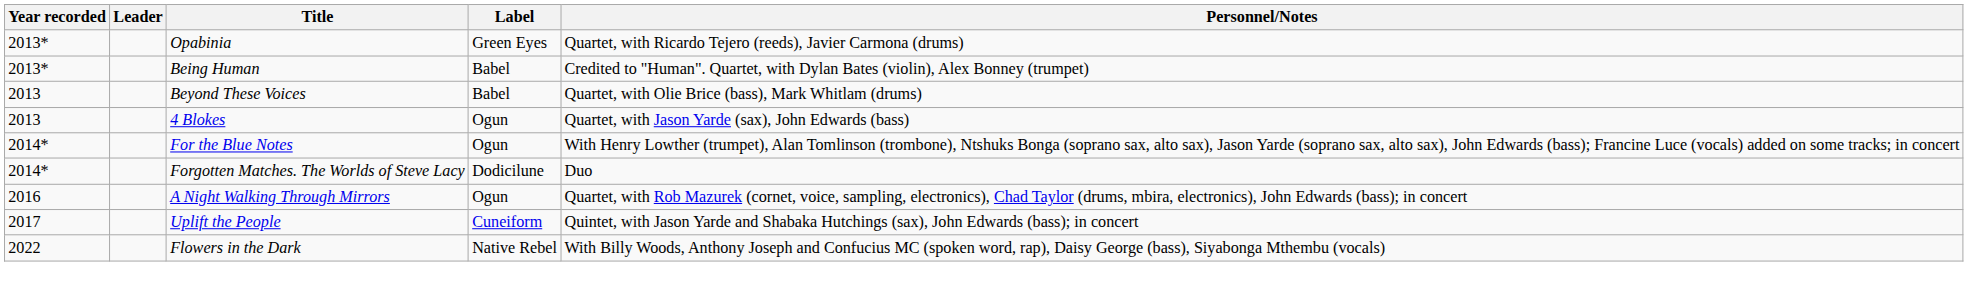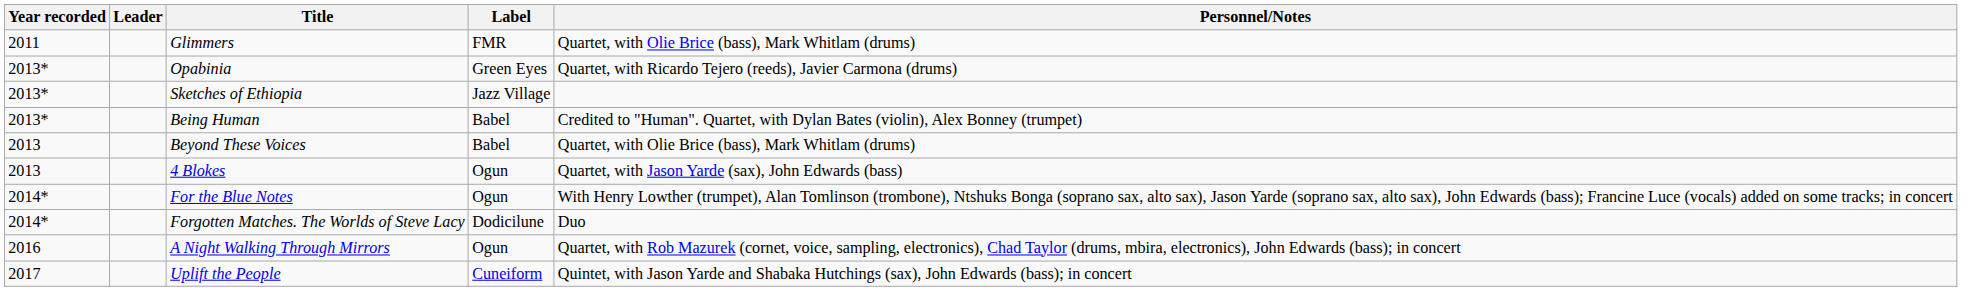 <table class="wikitable sortable">
 <tr>
 <th>Year recorded</th>
 <th>Leader</th>
 <th>Title</th>
 <th>Label</th>
 <th>Personnel/Notes</th>
 </tr>
 <tr>
+<td>2011</td>
+<td></td>
+<td><em>Glimmers</em></td>
+<td>FMR</td>
+<td>Quartet, with <a href='#'>Olie Brice</a> (bass), Mark Whitlam (drums)</td>
+</tr>
+<tr>
 <td>2013*</td>
 <td></td>
 <td><em>Opabinia</em></td>
 <td>Green Eyes</td>
 <td>Quartet, with Ricardo Tejero (reeds), Javier Carmona (drums)</td>
+</tr>
+<tr>
+<td>2013*</td>
+<td></td>
+<td><em>Sketches of Ethiopia</em></td>
+<td>Jazz Village</td>
+<td></td>
 </tr>
 <tr>
 <td>2013*</td>
 <td></td>
 <td><em>Being Human</em></td>
 <td>Babel</td>
 <td>Credited to "Human". Quartet, with Dylan Bates (violin), Alex Bonney (trumpet)</td>
 </tr>
 <tr>
 <td>2013</td>
 <td></td>
 <td><em>Beyond These Voices</em></td>
 <td>Babel</td>
 <td>Quartet, with Olie Brice (bass), Mark Whitlam (drums)</td>
 </tr>
 <tr>
 <td>2013</td>
 <td></td>
 <td><em><a href='#'>4 Blokes</a></em></td>
 <td>Ogun</td>
 <td>Quartet, with <a href='#'>Jason Yarde</a> (sax), John Edwards (bass)</td>
 </tr>
 <tr>
 <td>2014*</td>
 <td></td>
 <td><em><a href='#'>For the Blue Notes</a></em></td>
 <td>Ogun</td>
 <td>With Henry Lowther (trumpet), Alan Tomlinson (trombone), Ntshuks Bonga (soprano sax, alto sax), Jason Yarde (soprano sax, alto sax), John Edwards (bass); Francine Luce (vocals) added on some tracks; in concert</td>
 </tr>
 <tr>
 <td>2014*</td>
 <td></td>
 <td><em>Forgotten Matches. The Worlds of Steve Lacy</em></td>
 <td>Dodicilune</td>
 <td>Duo</td>
 </tr>
 <tr>
 <td>2016</td>
 <td></td>
 <td><em><a href='#'>A Night Walking Through Mirrors</a></em></td>
 <td>Ogun</td>
 <td>Quartet, with <a href='#'>Rob Mazurek</a> (cornet, voice, sampling, electronics), <a href='#'>Chad Taylor</a> (drums, mbira, electronics), John Edwards (bass); in concert</td>
 </tr>
 <tr>
 <td>2017</td>
 <td></td>
 <td><em><a href='#'>Uplift the People</a></em></td>
 <td><a href='#'>Cuneiform</a></td>
 <td>Quintet, with Jason Yarde and Shabaka Hutchings (sax), John Edwards (bass); in concert</td>
 </tr>
-<tr>
-<td>2022</td>
-<td></td>
-<td><em>Flowers in the Dark</em></td>
-<td>Native Rebel</td>
-<td>With Billy Woods, Anthony Joseph and Confucius MC (spoken word, rap), Daisy George (bass), Siyabonga Mthembu (vocals)</td>
-</tr>
 </table>
